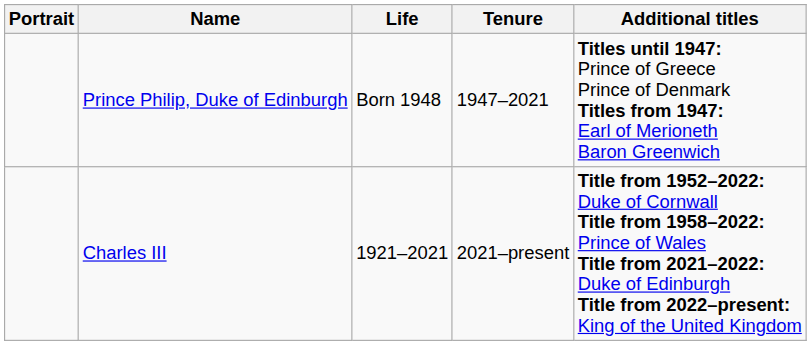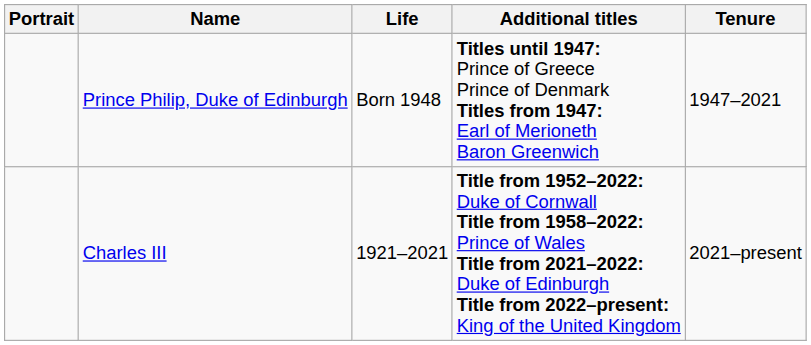 <table class="wikitable">
 <tr>
 <th>Portrait</th>
 <th>Name</th>
 <th>Life</th>
+<th>Additional titles</th>
 <th>Tenure</th>
-<th>Additional titles</th>
 </tr>
 <tr>
 <td></td>
 <td><a href='#'>Prince Philip, Duke of Edinburgh</a></td>
 <td>Born 1948</td>
+<td><strong>Titles until 1947:</strong><br>Prince of Greece<br>Prince of Denmark<br><strong>Titles from 1947:</strong><br><a href='#'>Earl of Merioneth</a><br><a href='#'>Baron Greenwich</a></td>
 <td>1947–2021<br></td>
-<td><strong>Titles until 1947:</strong><br>Prince of Greece<br>Prince of Denmark<br><strong>Titles from 1947:</strong><br><a href='#'>Earl of Merioneth</a><br><a href='#'>Baron Greenwich</a></td>
 </tr>
 <tr>
 <td></td>
 <td><a href='#'>Charles III</a></td>
 <td>1921–2021</td>
+<td><strong>Title from 1952–2022:</strong><br><a href='#'>Duke of Cornwall</a><br><strong>Title from 1958–2022:</strong><br><a href='#'>Prince of Wales</a><br><strong>Title from 2021–2022:</strong><br><a href='#'>Duke of Edinburgh</a><br><strong>Title from 2022–present:</strong><br><a href='#'>King of the United Kingdom</a></td>
 <td>2021–present</td>
-<td><strong>Title from 1952–2022:</strong><br><a href='#'>Duke of Cornwall</a><br><strong>Title from 1958–2022:</strong><br><a href='#'>Prince of Wales</a><br><strong>Title from 2021–2022:</strong><br><a href='#'>Duke of Edinburgh</a><br><strong>Title from 2022–present:</strong><br><a href='#'>King of the United Kingdom</a></td>
 </tr>
 </table>
